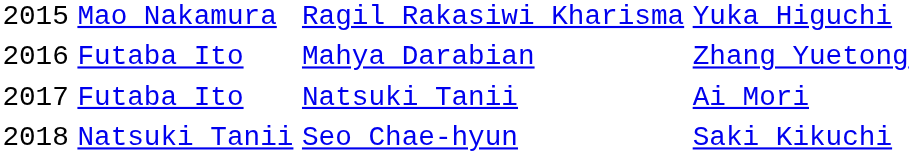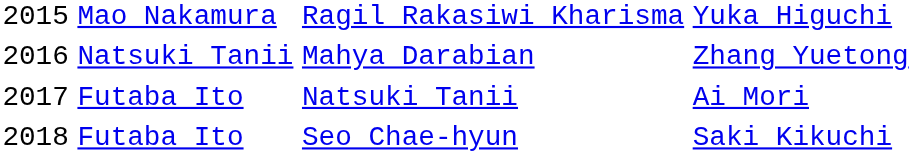 <table>
 <tr>
 <td align="center">2015</td>
 <td> <a href='#'>Mao Nakamura</a></td>
 <td> <a href='#'>Ragil Rakasiwi Kharisma</a></td>
 <td> <a href='#'>Yuka Higuchi</a></td>
 </tr>
 <tr>
 <td align="center">2016</td>
-<td> <a href='#'>Futaba Ito</a></td>
+<td> <a href='#'>Natsuki Tanii</a></td>
 <td> <a href='#'>Mahya Darabian</a></td>
 <td> <a href='#'>Zhang Yuetong</a></td>
 </tr>
 <tr>
 <td align="center">2017</td>
 <td> <a href='#'>Futaba Ito</a></td>
 <td> <a href='#'>Natsuki Tanii</a></td>
 <td> <a href='#'>Ai Mori</a></td>
 </tr>
 <tr>
 <td align="center">2018</td>
-<td> <a href='#'>Natsuki Tanii</a></td>
+<td> <a href='#'>Futaba Ito</a></td>
 <td> <a href='#'>Seo Chae-hyun</a></td>
 <td> <a href='#'>Saki Kikuchi</a></td>
 </tr>
 </table>
